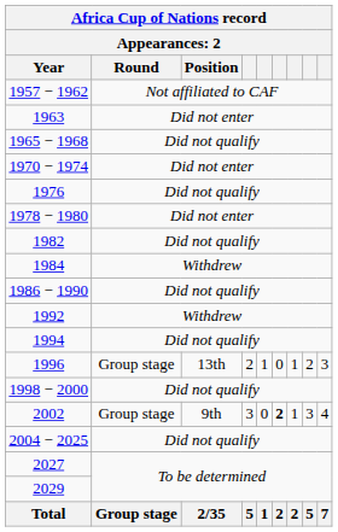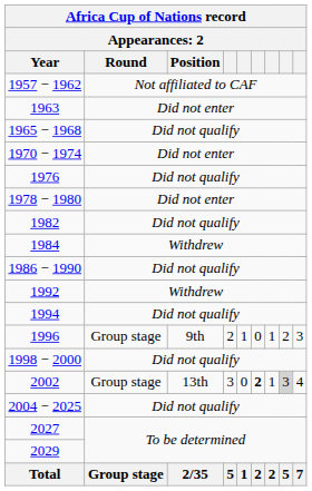 <table class="wikitable" style="text-align: center;">
 <tr>
 <th colspan=9><a href='#'>Africa Cup of Nations</a> record</th>
 </tr>
 <tr>
 <th colspan=9>Appearances: 2</th>
 </tr>
 <tr>
 <th>Year</th>
 <th>Round</th>
 <th>Position</th>
 <th></th>
 <th></th>
 <th></th>
 <th></th>
 <th></th>
 <th></th>
 </tr>
 <tr>
 <td> <a href='#'>1957</a> −  <a href='#'>1962</a></td>
 <td colspan="8"><em>Not affiliated to CAF</em></td>
 </tr>
 <tr>
 <td> <a href='#'>1963</a></td>
 <td colspan=8><em>Did not enter</em></td>
 </tr>
 <tr>
 <td> <a href='#'>1965</a> −  <a href='#'>1968</a></td>
 <td colspan="8"><em>Did not qualify</em></td>
 </tr>
 <tr>
 <td> <a href='#'>1970</a> −  <a href='#'>1974</a></td>
 <td colspan="8"><em>Did not enter</em></td>
 </tr>
 <tr>
 <td> <a href='#'>1976</a></td>
 <td colspan=8><em>Did not qualify</em></td>
 </tr>
 <tr>
 <td> <a href='#'>1978</a> −  <a href='#'>1980</a></td>
 <td colspan="8"><em>Did not enter</em></td>
 </tr>
 <tr>
 <td> <a href='#'>1982</a></td>
 <td colspan=8><em>Did not qualify</em></td>
 </tr>
 <tr>
 <td> <a href='#'>1984</a></td>
 <td colspan=8><em>Withdrew</em></td>
 </tr>
 <tr>
 <td> <a href='#'>1986</a> −  <a href='#'>1990</a></td>
 <td colspan="8"><em>Did not qualify</em></td>
 </tr>
 <tr>
 <td> <a href='#'>1992</a></td>
 <td colspan=8><em>Withdrew</em></td>
 </tr>
 <tr>
 <td> <a href='#'>1994</a></td>
 <td colspan=8><em>Did not qualify</em></td>
 </tr>
 <tr>
 <td> <a href='#'>1996</a></td>
 <td>Group stage</td>
-<td>13th</td>
+<td>9th</td>
 <td>2</td>
 <td>1</td>
 <td>0</td>
 <td>1</td>
 <td>2</td>
 <td>3</td>
 </tr>
 <tr>
 <td> <a href='#'>1998</a> −   <a href='#'>2000</a></td>
 <td colspan="8"><em>Did not qualify</em></td>
 </tr>
 <tr>
 <td> <a href='#'>2002</a></td>
 <td>Group stage</td>
-<td>9th</td>
+<td>13th</td>
 <td>3</td>
 <td>0</td>
 <td><strong>2</strong></td>
 <td>1</td>
-<td>3</td>
+<td style="background: lightgrey;">3</td>
 <td>4</td>
 </tr>
 <tr>
 <td> <a href='#'>2004</a> −  <a href='#'>2025</a></td>
 <td colspan="8"><em>Did not qualify</em></td>
 </tr>
 <tr>
 <td>   <a href='#'>2027</a></td>
 <td colspan="8" rowspan="2"><em>To be determined</em></td>
 </tr>
 <tr>
 <td> <a href='#'>2029</a></td>
 </tr>
 <tr>
 <th><strong>Total</strong></th>
 <th><strong>Group stage</strong></th>
 <th><strong>2/35</strong></th>
 <th><strong>5</strong></th>
 <th><strong>1</strong></th>
 <th><strong>2</strong></th>
 <th><strong>2</strong></th>
 <th><strong>5</strong></th>
 <th><strong>7</strong></th>
 </tr>
 </table>
